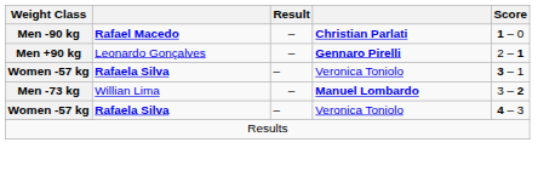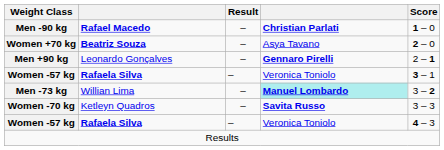 <table class="wikitable">
 <tr>
 <th>Weight Class</th>
 <th style="width: 230px;"></th>
 <th>Result</th>
 <th style="width: 230px;"></th>
 <th>Score</th>
 </tr>
 <tr>
 <th>Men -90 kg</th>
 <td><strong><a href='#'>Rafael Macedo</a></strong></td>
 <td align=center><strong></strong> – </td>
 <td><strong><a href='#'>Christian Parlati</a></strong></td>
 <td align=center><strong>1</strong> – 0</td>
+</tr>
+<tr>
+<th>Women +70 kg</th>
+<td><strong><a href='#'>Beatriz Souza</a></strong></td>
+<td align=center><strong></strong> – </td>
+<td><a href='#'>Asya Tavano</a></td>
+<td align=center><strong>2</strong> – 0</td>
 </tr>
 <tr>
 <th>Men +90 kg</th>
 <td><a href='#'>Leonardo Gonçalves</a></td>
 <td align=center> – <strong></strong></td>
 <td><strong><a href='#'>Gennaro Pirelli</a></strong></td>
 <td align=center>2 – <strong>1</strong></td>
 </tr>
 <tr>
 <th>Women -57 kg</th>
 <td><strong><a href='#'>Rafaela Silva</a></strong></td>
 <td><strong> </strong>– </td>
 <td><a href='#'>Veronica Toniolo</a></td>
 <td align=center><strong>3</strong> – 1</td>
 </tr>
 <tr>
 <th>Men -73 kg</th>
 <td><a href='#'>Willian Lima</a></td>
 <td align=center> –<strong> </strong></td>
-<td><strong><a href='#'>Manuel Lombardo</a></strong></td>
+<td style="background: paleturquoise;"><strong><a href='#'>Manuel Lombardo</a></strong></td>
 <td align=center>3 – <strong>2</strong></td>
+</tr>
+<tr>
+<th>Women -70 kg</th>
+<td><a href='#'>Ketleyn Quadros</a></td>
+<td align=center> – <strong></strong></td>
+<td><strong><a href='#'>Savita Russo</a></strong></td>
+<td align=center>3 – 3</td>
 </tr>
 <tr>
 <th>Women -57 kg</th>
 <td><strong><a href='#'>Rafaela Silva</a></strong></td>
 <td><strong> </strong>– </td>
 <td><a href='#'>Veronica Toniolo</a></td>
 <td align=center><strong>4</strong> – 3</td>
 </tr>
 <tr>
 <td align=center colspan=5>Results</td>
 </tr>
 </table>
